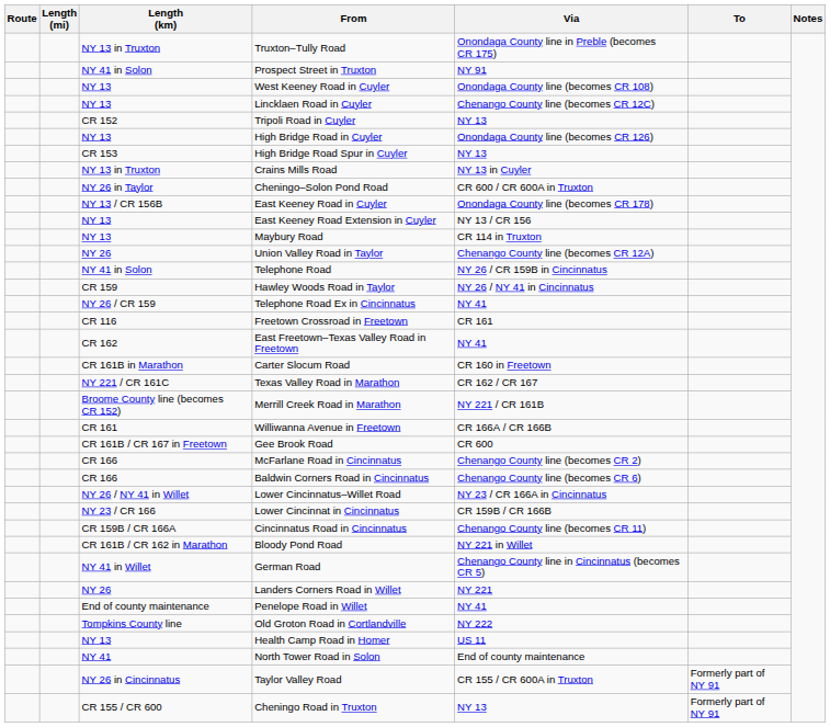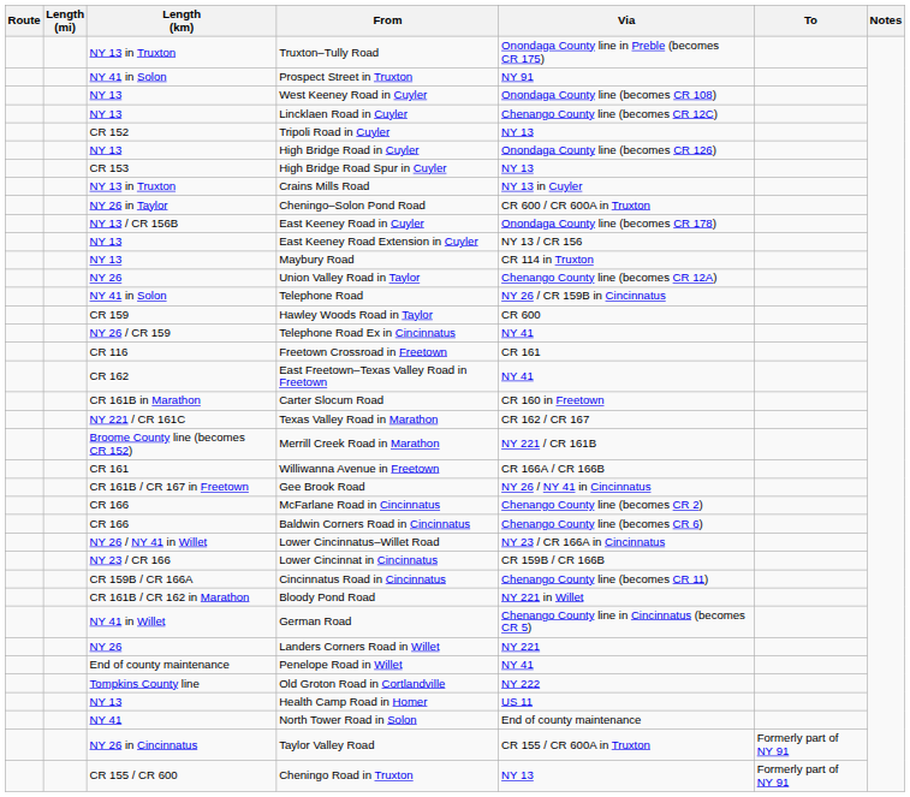 <table class="wikitable sortable">
 <tr>
 <th>Route</th>
 <th>Length<br>(mi)</th>
 <th>Length<br>(km)</th>
 <th class="unsortable">From</th>
 <th class="unsortable">Via</th>
 <th class="unsortable">To</th>
 <th class="unsortable">Notes</th>
 </tr>
 <tr>
 <td id="150"></td>
 <td></td>
 <td><a href='#'>NY&nbsp;13</a> in <a href='#'>Truxton</a></td>
 <td>Truxton–Tully Road</td>
 <td><a href='#'>Onondaga County</a> line in <a href='#'>Preble</a> (becomes <a href='#'>CR 175</a>)</td>
 <td></td>
 </tr>
 <tr>
 <td id="151"></td>
 <td></td>
 <td><a href='#'>NY&nbsp;41</a> in <a href='#'>Solon</a></td>
 <td>Prospect Street in <a href='#'>Truxton</a></td>
 <td><a href='#'>NY&nbsp;91</a></td>
 <td></td>
 </tr>
 <tr>
 <td id="152"></td>
 <td></td>
 <td><a href='#'>NY&nbsp;13</a></td>
 <td>West Keeney Road in <a href='#'>Cuyler</a></td>
 <td><a href='#'>Onondaga County</a> line (becomes <a href='#'>CR 108</a>)</td>
 <td></td>
 </tr>
 <tr>
 <td id="152A"></td>
 <td></td>
 <td><a href='#'>NY&nbsp;13</a></td>
 <td>Lincklaen Road in <a href='#'>Cuyler</a></td>
 <td><a href='#'>Chenango County</a> line (becomes <a href='#'>CR 12C</a>)</td>
 <td></td>
 </tr>
 <tr>
 <td id="152B"></td>
 <td></td>
 <td>CR 152</td>
 <td>Tripoli Road in <a href='#'>Cuyler</a></td>
 <td><a href='#'>NY&nbsp;13</a></td>
 <td></td>
 </tr>
 <tr>
 <td id="153"></td>
 <td></td>
 <td><a href='#'>NY&nbsp;13</a></td>
 <td>High Bridge Road in <a href='#'>Cuyler</a></td>
 <td><a href='#'>Onondaga County</a> line (becomes <a href='#'>CR 126</a>)</td>
 <td></td>
 </tr>
 <tr>
 <td id="153A"></td>
 <td></td>
 <td>CR 153</td>
 <td>High Bridge Road Spur in <a href='#'>Cuyler</a></td>
 <td><a href='#'>NY&nbsp;13</a></td>
 <td></td>
 </tr>
 <tr>
 <td id="154"></td>
 <td></td>
 <td><a href='#'>NY&nbsp;13</a> in <a href='#'>Truxton</a></td>
 <td>Crains Mills Road</td>
 <td><a href='#'>NY&nbsp;13</a> in <a href='#'>Cuyler</a></td>
 <td></td>
 </tr>
 <tr>
 <td id="155"></td>
 <td></td>
 <td><a href='#'>NY&nbsp;26</a> in <a href='#'>Taylor</a></td>
 <td>Cheningo–Solon Pond Road</td>
 <td>CR 600 / CR 600A in <a href='#'>Truxton</a></td>
 <td></td>
 </tr>
 <tr>
 <td id="156"></td>
 <td></td>
 <td><a href='#'>NY&nbsp;13</a> / CR 156B</td>
 <td>East Keeney Road in <a href='#'>Cuyler</a></td>
 <td><a href='#'>Onondaga County</a> line (becomes <a href='#'>CR 178</a>)</td>
 <td></td>
 </tr>
 <tr>
 <td id="156B"></td>
 <td></td>
 <td><a href='#'>NY&nbsp;13</a></td>
 <td>East Keeney Road Extension in <a href='#'>Cuyler</a></td>
 <td>NY 13 / CR 156</td>
 <td></td>
 </tr>
 <tr>
 <td id="157"></td>
 <td></td>
 <td><a href='#'>NY&nbsp;13</a></td>
 <td>Maybury Road</td>
 <td>CR 114 in <a href='#'>Truxton</a></td>
 <td></td>
 </tr>
 <tr>
 <td id="158"></td>
 <td></td>
 <td><a href='#'>NY&nbsp;26</a></td>
 <td>Union Valley Road in <a href='#'>Taylor</a></td>
 <td><a href='#'>Chenango County</a> line (becomes <a href='#'>CR 12A</a>)</td>
 <td></td>
 </tr>
 <tr>
 <td id="159"></td>
 <td></td>
 <td><a href='#'>NY&nbsp;41</a> in <a href='#'>Solon</a></td>
 <td>Telephone Road</td>
 <td><a href='#'>NY&nbsp;26</a> / CR 159B in <a href='#'>Cincinnatus</a></td>
 <td></td>
 </tr>
 <tr>
 <td id="159A"></td>
 <td></td>
 <td>CR 159</td>
 <td>Hawley Woods Road in <a href='#'>Taylor</a></td>
-<td><a href='#'>NY&nbsp;26</a> / <a href='#'>NY&nbsp;41</a> in <a href='#'>Cincinnatus</a></td>
+<td>CR 600</td>
 <td></td>
 </tr>
 <tr>
 <td id="159B"></td>
 <td></td>
 <td><a href='#'>NY&nbsp;26</a> / CR 159</td>
 <td>Telephone Road Ex in <a href='#'>Cincinnatus</a></td>
 <td><a href='#'>NY&nbsp;41</a></td>
 <td></td>
 </tr>
 <tr>
 <td id="160"></td>
 <td></td>
 <td>CR 116</td>
 <td>Freetown Crossroad in <a href='#'>Freetown</a></td>
 <td>CR 161</td>
 <td></td>
 </tr>
 <tr>
 <td id="161"></td>
 <td></td>
 <td>CR 162</td>
 <td>East Freetown–Texas Valley Road in <a href='#'>Freetown</a></td>
 <td><a href='#'>NY&nbsp;41</a></td>
 <td></td>
 </tr>
 <tr>
 <td id="161A"></td>
 <td></td>
 <td>CR 161B in <a href='#'>Marathon</a></td>
 <td>Carter Slocum Road</td>
 <td>CR 160 in <a href='#'>Freetown</a></td>
 <td></td>
 </tr>
 <tr>
 <td id="161B"></td>
 <td></td>
 <td><a href='#'>NY&nbsp;221</a> / CR 161C</td>
 <td>Texas Valley Road in <a href='#'>Marathon</a></td>
 <td>CR 162 / CR 167</td>
 <td></td>
 </tr>
 <tr>
 <td id="161C"></td>
 <td></td>
 <td><a href='#'>Broome County</a> line (becomes <a href='#'>CR 152</a>)</td>
 <td>Merrill Creek Road in <a href='#'>Marathon</a></td>
 <td><a href='#'>NY&nbsp;221</a> / CR 161B</td>
 <td></td>
 </tr>
 <tr>
 <td id="161D"></td>
 <td></td>
 <td>CR 161</td>
 <td>Williwanna Avenue in <a href='#'>Freetown</a></td>
 <td>CR 166A / CR 166B</td>
 <td></td>
 </tr>
 <tr>
 <td id="162"></td>
 <td></td>
 <td>CR 161B / CR 167 in <a href='#'>Freetown</a></td>
 <td>Gee Brook Road</td>
-<td>CR 600</td>
+<td><a href='#'>NY&nbsp;26</a> / <a href='#'>NY&nbsp;41</a> in <a href='#'>Cincinnatus</a></td>
 <td></td>
 </tr>
 <tr>
 <td id="164"></td>
 <td></td>
 <td>CR 166</td>
 <td>McFarlane Road in <a href='#'>Cincinnatus</a></td>
 <td><a href='#'>Chenango County</a> line (becomes <a href='#'>CR 2</a>)</td>
 <td></td>
 </tr>
 <tr>
 <td id="165"></td>
 <td></td>
 <td>CR 166</td>
 <td>Baldwin Corners Road in <a href='#'>Cincinnatus</a></td>
 <td><a href='#'>Chenango County</a> line (becomes <a href='#'>CR 6</a>)</td>
 <td></td>
 </tr>
 <tr>
 <td id="166"></td>
 <td></td>
 <td><a href='#'>NY&nbsp;26</a> / <a href='#'>NY&nbsp;41</a> in <a href='#'>Willet</a></td>
 <td>Lower Cincinnatus–Willet Road</td>
 <td><a href='#'>NY&nbsp;23</a> / CR 166A in <a href='#'>Cincinnatus</a></td>
 <td></td>
 </tr>
 <tr>
 <td id="166A"></td>
 <td></td>
 <td><a href='#'>NY&nbsp;23</a> / CR 166</td>
 <td>Lower Cincinnat in <a href='#'>Cincinnatus</a></td>
 <td>CR 159B / CR 166B</td>
 <td></td>
 </tr>
 <tr>
 <td id="166B"></td>
 <td></td>
 <td>CR 159B / CR 166A</td>
 <td>Cincinnatus Road in <a href='#'>Cincinnatus</a></td>
 <td><a href='#'>Chenango County</a> line (becomes <a href='#'>CR 11</a>)</td>
 <td></td>
 </tr>
 <tr>
 <td id="167"></td>
 <td></td>
 <td>CR 161B / CR 162 in <a href='#'>Marathon</a></td>
 <td>Bloody Pond Road</td>
 <td><a href='#'>NY&nbsp;221</a> in <a href='#'>Willet</a></td>
 <td></td>
 </tr>
 <tr>
 <td id="168"></td>
 <td></td>
 <td><a href='#'>NY&nbsp;41</a> in <a href='#'>Willet</a></td>
 <td>German Road</td>
 <td><a href='#'>Chenango County</a> line in <a href='#'>Cincinnatus</a> (becomes <a href='#'>CR 5</a>)</td>
 <td></td>
 </tr>
 <tr>
 <td id="169"></td>
 <td></td>
 <td><a href='#'>NY&nbsp;26</a></td>
 <td>Landers Corners Road in <a href='#'>Willet</a></td>
 <td><a href='#'>NY&nbsp;221</a></td>
 <td></td>
 </tr>
 <tr>
 <td id="170"></td>
 <td></td>
 <td>End of county maintenance</td>
 <td>Penelope Road in <a href='#'>Willet</a></td>
 <td><a href='#'>NY&nbsp;41</a></td>
 <td></td>
 </tr>
 <tr>
 <td id="200"></td>
 <td></td>
 <td><a href='#'>Tompkins County</a> line</td>
 <td>Old Groton Road in <a href='#'>Cortlandville</a></td>
 <td><a href='#'>NY&nbsp;222</a></td>
 <td></td>
 </tr>
 <tr>
 <td id="500"></td>
 <td></td>
 <td><a href='#'>NY&nbsp;13</a></td>
 <td>Health Camp Road in <a href='#'>Homer</a></td>
 <td><a href='#'>US 11</a></td>
 <td></td>
 </tr>
 <tr>
 <td id="502"></td>
 <td></td>
 <td><a href='#'>NY&nbsp;41</a></td>
 <td>North Tower Road in <a href='#'>Solon</a></td>
 <td>End of county maintenance</td>
 <td></td>
 </tr>
 <tr>
 <td id="600"></td>
 <td></td>
 <td><a href='#'>NY&nbsp;26</a> in <a href='#'>Cincinnatus</a></td>
 <td>Taylor Valley Road</td>
 <td>CR 155 / CR 600A in <a href='#'>Truxton</a></td>
 <td>Formerly part of <a href='#'>NY&nbsp;91</a></td>
 </tr>
 <tr>
 <td id="600A"></td>
 <td></td>
 <td>CR 155 / CR 600</td>
 <td>Cheningo Road in <a href='#'>Truxton</a></td>
 <td><a href='#'>NY&nbsp;13</a></td>
 <td>Formerly part of <a href='#'>NY&nbsp;91</a></td>
 </tr>
 </table>
